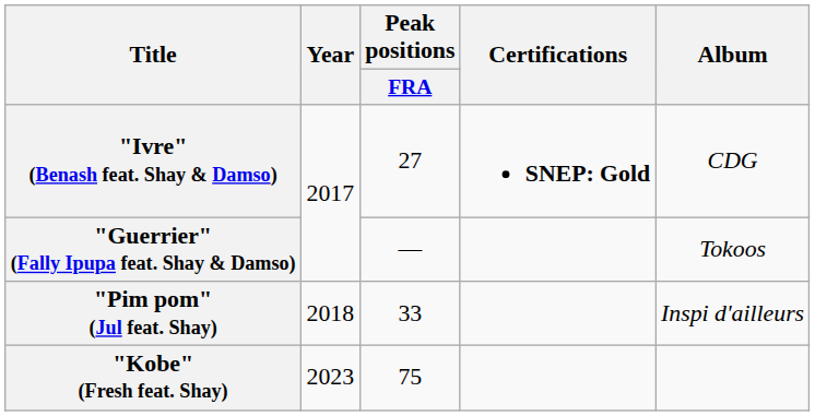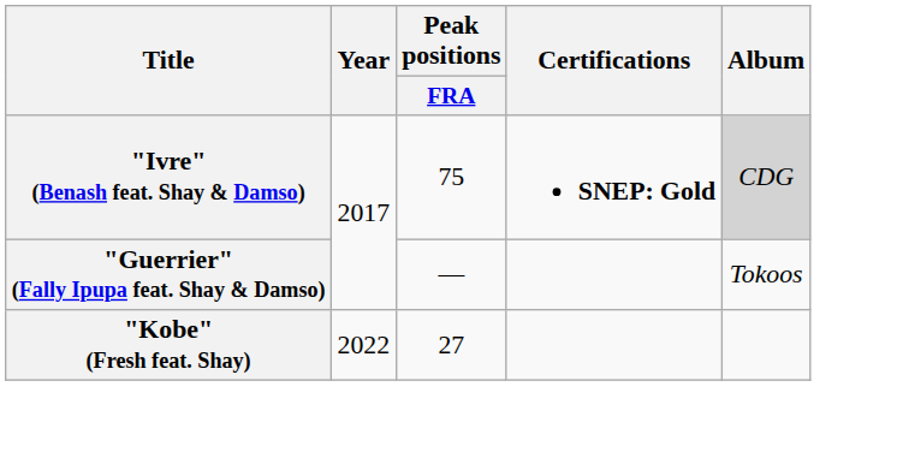 <table class="wikitable plainrowheaders" style="text-align:center">
 <tr>
 <th rowspan="2" scope="col">Title</th>
 <th rowspan="2" scope="col">Year</th>
 <th colspan="1" scope="col">Peak positions</th>
 <th rowspan="2">Certifications</th>
 <th rowspan="2" scope="col">Album</th>
 </tr>
 <tr>
 <th scope="col" style="width:3em;font-size:90%;"><a href='#'>FRA</a><br></th>
 </tr>
 <tr>
 <th scope="row">"Ivre"<br><small>(<a href='#'>Benash</a> feat. Shay & <a href='#'>Damso</a>)</small></th>
 <td rowspan="2">2017</td>
-<td>27</td>
+<td>75</td>
 <td><strong><br><ul><li>SNEP: Gold</li></ul></strong></td>
-<td><em>CDG</em></td>
+<td style="background: lightgrey;"><em>CDG</em></td>
 </tr>
 <tr>
 <th scope="row">"Guerrier"<br><small>(<a href='#'>Fally Ipupa</a> feat. Shay & Damso)</small></th>
 <td>—</td>
 <td></td>
 <td><em>Tokoos</em></td>
 </tr>
 <tr>
-<th scope="row">"Pim pom"<br><small>(<a href='#'>Jul</a> feat. Shay)</small></th>
-<td>2018</td>
-<td>33</td>
-<td></td>
-<td><em>Inspi d'ailleurs</em></td>
-</tr>
-<tr>
 <th scope="row">"Kobe"<br><small>(Fresh feat. Shay)</small></th>
-<td>2023</td>
-<td>75</td>
+<td>2022</td>
+<td>27</td>
 <td></td>
 <td></td>
 </tr>
 </table>
